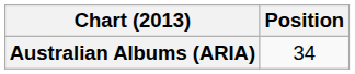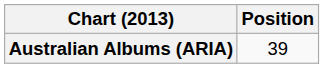 <table class="wikitable plainrowheaders">
 <tr>
 <th>Chart (2013)</th>
 <th>Position</th>
 </tr>
 <tr>
 <th scope="row">Australian Albums (ARIA)</th>
-<td style="text-align:center;">34</td>
+<td style="text-align:center;">39</td>
 </tr>
 </table>
